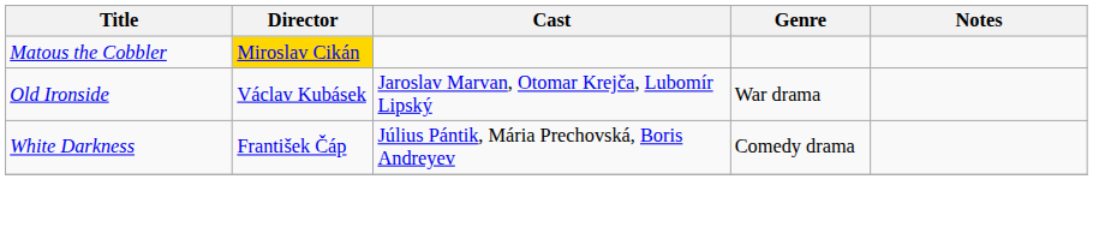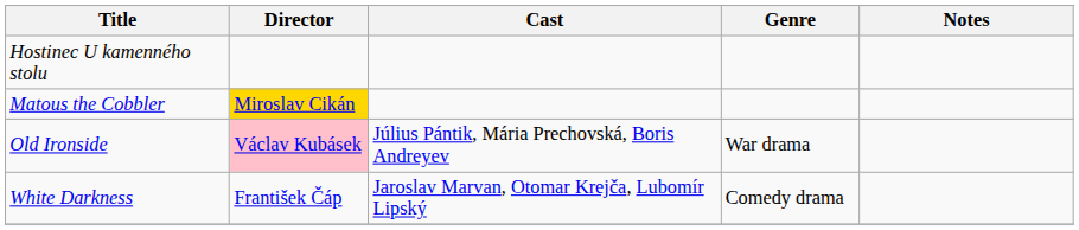 <table class="wikitable" style="width:100%;">
 <tr>
 <th style="width:21%;">Title</th>
 <th style="width:13%;">Director</th>
 <th style="width:33%;">Cast</th>
 <th style="width:13%;">Genre</th>
 <th style="width:20%;">Notes</th>
+</tr>
+<tr>
+<td><em>Hostinec U kamenného stolu</em></td>
+<td></td>
+<td></td>
+<td></td>
+<td></td>
 </tr>
 <tr>
 <td><em><a href='#'>Matous the Cobbler</a></em></td>
 <td style="background: gold;"><a href='#'>Miroslav Cikán</a></td>
 <td></td>
 <td></td>
 <td></td>
 </tr>
 <tr>
 <td><em><a href='#'>Old Ironside</a></em></td>
-<td><a href='#'>Václav Kubásek</a></td>
-<td><a href='#'>Jaroslav Marvan</a>, <a href='#'>Otomar Krejča</a>, <a href='#'>Lubomír Lipský</a></td>
+<td style="background: pink;"><a href='#'>Václav Kubásek</a></td>
+<td><a href='#'>Július Pántik</a>, Mária Prechovská, <a href='#'>Boris Andreyev</a></td>
 <td>War drama</td>
 <td></td>
 </tr>
 <tr>
 <td><em><a href='#'>White Darkness</a></em></td>
 <td><a href='#'>František Čáp</a></td>
-<td><a href='#'>Július Pántik</a>, Mária Prechovská, <a href='#'>Boris Andreyev</a></td>
+<td><a href='#'>Jaroslav Marvan</a>, <a href='#'>Otomar Krejča</a>, <a href='#'>Lubomír Lipský</a></td>
 <td>Comedy drama</td>
 <td></td>
 </tr>
 <tr>
 </tr>
 </table>
